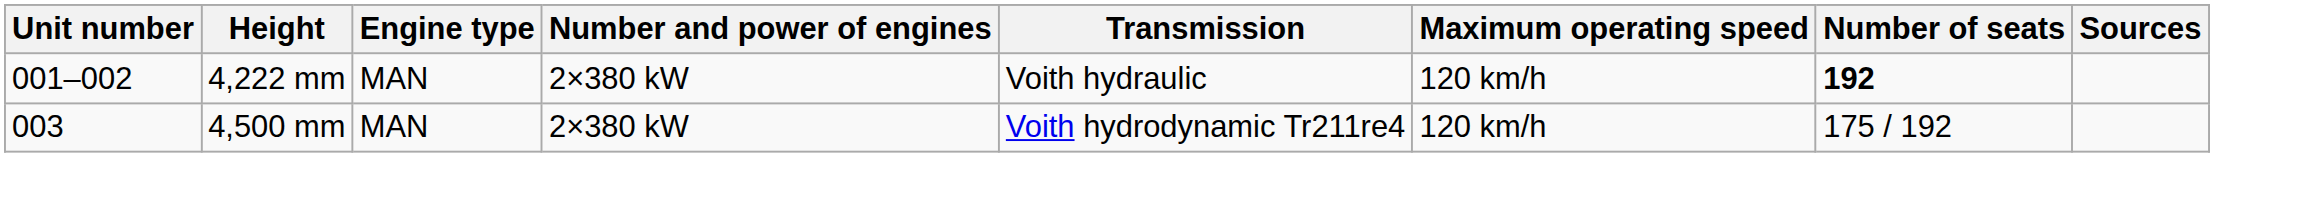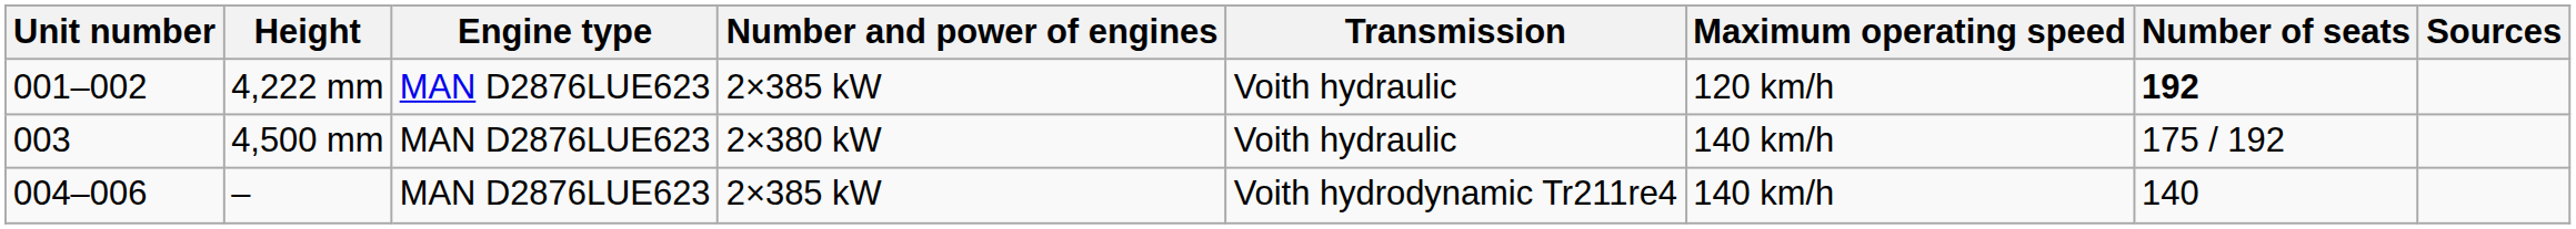 <table class="wikitable">
 <tr>
 <th>Unit number</th>
 <th>Height</th>
 <th>Engine type</th>
 <th>Number and power of engines</th>
 <th>Transmission</th>
 <th>Maximum operating speed</th>
 <th>Number of seats</th>
 <th>Sources</th>
 </tr>
 <tr>
 <td>001–002</td>
 <td>4,222 mm</td>
-<td>MAN</td>
-<td>2×380 kW</td>
+<td><a href='#'>MAN</a> D2876LUE623</td>
+<td>2×385 kW</td>
 <td>Voith hydraulic</td>
 <td>120 km/h</td>
 <td><strong>192</strong></td>
 <td></td>
 </tr>
 <tr>
 <td>003</td>
 <td>4,500 mm</td>
-<td>MAN</td>
+<td>MAN D2876LUE623</td>
 <td>2×380 kW</td>
-<td><a href='#'>Voith</a> hydrodynamic Tr211re4</td>
-<td>120 km/h</td>
+<td>Voith hydraulic</td>
+<td>140 km/h</td>
 <td>175 / 192</td>
 <td></td>
 </tr>
+<tr>
+<td>004–006</td>
+<td>–</td>
+<td>MAN D2876LUE623</td>
+<td>2×385 kW</td>
+<td>Voith hydrodynamic Tr211re4</td>
+<td>140 km/h</td>
+<td>140</td>
+<td></td>
+</tr>
 </table>
